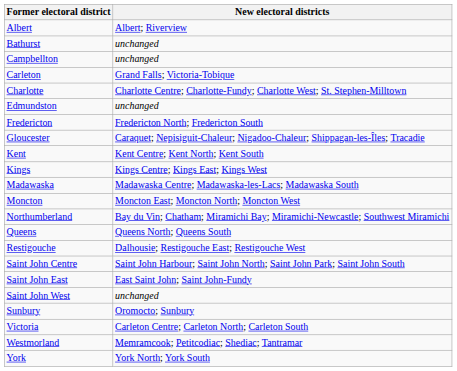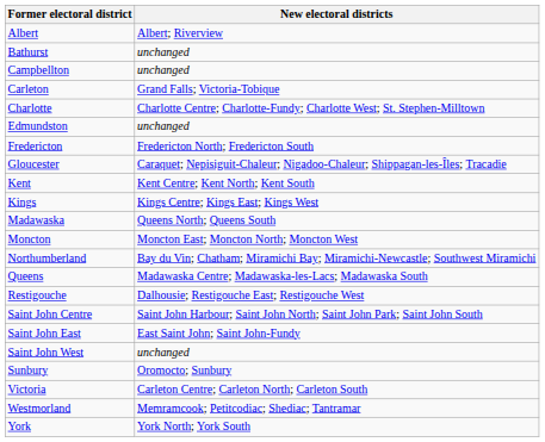 <table class="wikitable">
 <tr>
 <th>Former electoral district</th>
 <th>New electoral districts</th>
 </tr>
 <tr>
 <td><a href='#'>Albert</a></td>
 <td><a href='#'>Albert</a>; <a href='#'>Riverview</a></td>
 </tr>
 <tr>
 <td><a href='#'>Bathurst</a></td>
 <td><em>unchanged</em></td>
 </tr>
 <tr>
 <td><a href='#'>Campbellton</a></td>
 <td><em>unchanged</em></td>
 </tr>
 <tr>
 <td><a href='#'>Carleton</a></td>
 <td><a href='#'>Grand Falls</a>; <a href='#'>Victoria-Tobique</a></td>
 </tr>
 <tr>
 <td><a href='#'>Charlotte</a></td>
 <td><a href='#'>Charlotte Centre</a>; <a href='#'>Charlotte-Fundy</a>; <a href='#'>Charlotte West</a>; <a href='#'>St. Stephen-Milltown</a></td>
 </tr>
 <tr>
 <td><a href='#'>Edmundston</a></td>
 <td><em>unchanged</em></td>
 </tr>
 <tr>
 <td><a href='#'>Fredericton</a></td>
 <td><a href='#'>Fredericton North</a>; <a href='#'>Fredericton South</a></td>
 </tr>
 <tr>
 <td><a href='#'>Gloucester</a></td>
 <td><a href='#'>Caraquet</a>; <a href='#'>Nepisiguit-Chaleur</a>; <a href='#'>Nigadoo-Chaleur</a>; <a href='#'>Shippagan-les-Îles</a>; <a href='#'>Tracadie</a></td>
 </tr>
 <tr>
 <td><a href='#'>Kent</a></td>
 <td><a href='#'>Kent Centre</a>; <a href='#'>Kent North</a>; <a href='#'>Kent South</a></td>
 </tr>
 <tr>
 <td><a href='#'>Kings</a></td>
 <td><a href='#'>Kings Centre</a>; <a href='#'>Kings East</a>; <a href='#'>Kings West</a></td>
 </tr>
 <tr>
 <td><a href='#'>Madawaska</a></td>
-<td><a href='#'>Madawaska Centre</a>; <a href='#'>Madawaska-les-Lacs</a>; <a href='#'>Madawaska South</a></td>
+<td><a href='#'>Queens North</a>; <a href='#'>Queens South</a></td>
 </tr>
 <tr>
 <td><a href='#'>Moncton</a></td>
 <td><a href='#'>Moncton East</a>; <a href='#'>Moncton North</a>; <a href='#'>Moncton West</a></td>
 </tr>
 <tr>
 <td><a href='#'>Northumberland</a></td>
 <td><a href='#'>Bay du Vin</a>; <a href='#'>Chatham</a>; <a href='#'>Miramichi Bay</a>; <a href='#'>Miramichi-Newcastle</a>; <a href='#'>Southwest Miramichi</a></td>
 </tr>
 <tr>
 <td><a href='#'>Queens</a></td>
-<td><a href='#'>Queens North</a>; <a href='#'>Queens South</a></td>
+<td><a href='#'>Madawaska Centre</a>; <a href='#'>Madawaska-les-Lacs</a>; <a href='#'>Madawaska South</a></td>
 </tr>
 <tr>
 <td><a href='#'>Restigouche</a></td>
 <td><a href='#'>Dalhousie</a>; <a href='#'>Restigouche East</a>; <a href='#'>Restigouche West</a></td>
 </tr>
 <tr>
 <td><a href='#'>Saint John Centre</a></td>
 <td><a href='#'>Saint John Harbour</a>; <a href='#'>Saint John North</a>; <a href='#'>Saint John Park</a>; <a href='#'>Saint John South</a></td>
 </tr>
 <tr>
 <td><a href='#'>Saint John East</a></td>
 <td><a href='#'>East Saint John</a>; <a href='#'>Saint John-Fundy</a></td>
 </tr>
 <tr>
 <td><a href='#'>Saint John West</a></td>
 <td><em>unchanged</em></td>
 </tr>
 <tr>
 <td><a href='#'>Sunbury</a></td>
 <td><a href='#'>Oromocto</a>; <a href='#'>Sunbury</a></td>
 </tr>
 <tr>
 <td><a href='#'>Victoria</a></td>
 <td><a href='#'>Carleton Centre</a>; <a href='#'>Carleton North</a>; <a href='#'>Carleton South</a></td>
 </tr>
 <tr>
 <td><a href='#'>Westmorland</a></td>
 <td><a href='#'>Memramcook</a>; <a href='#'>Petitcodiac</a>; <a href='#'>Shediac</a>; <a href='#'>Tantramar</a></td>
 </tr>
 <tr>
 <td><a href='#'>York</a></td>
 <td><a href='#'>York North</a>; <a href='#'>York South</a></td>
 </tr>
 </table>
